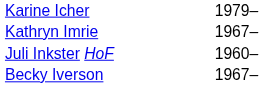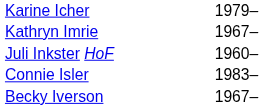 <table>
 <tr>
 <td style="width:210px"> <a href='#'>Karine Icher</a></td>
 <td>1979–</td>
 </tr>
 <tr>
 <td> <a href='#'>Kathryn Imrie</a></td>
 <td>1967–</td>
 </tr>
 <tr>
 <td> <a href='#'>Juli Inkster</a> <em><a href='#'><span>HoF</span></a></em></td>
 <td>1960–</td>
 </tr>
 <tr>
+<td> <a href='#'>Connie Isler</a></td>
+<td>1983–</td>
+</tr>
+<tr>
 <td> <a href='#'>Becky Iverson</a></td>
 <td>1967–</td>
 </tr>
 </table>
